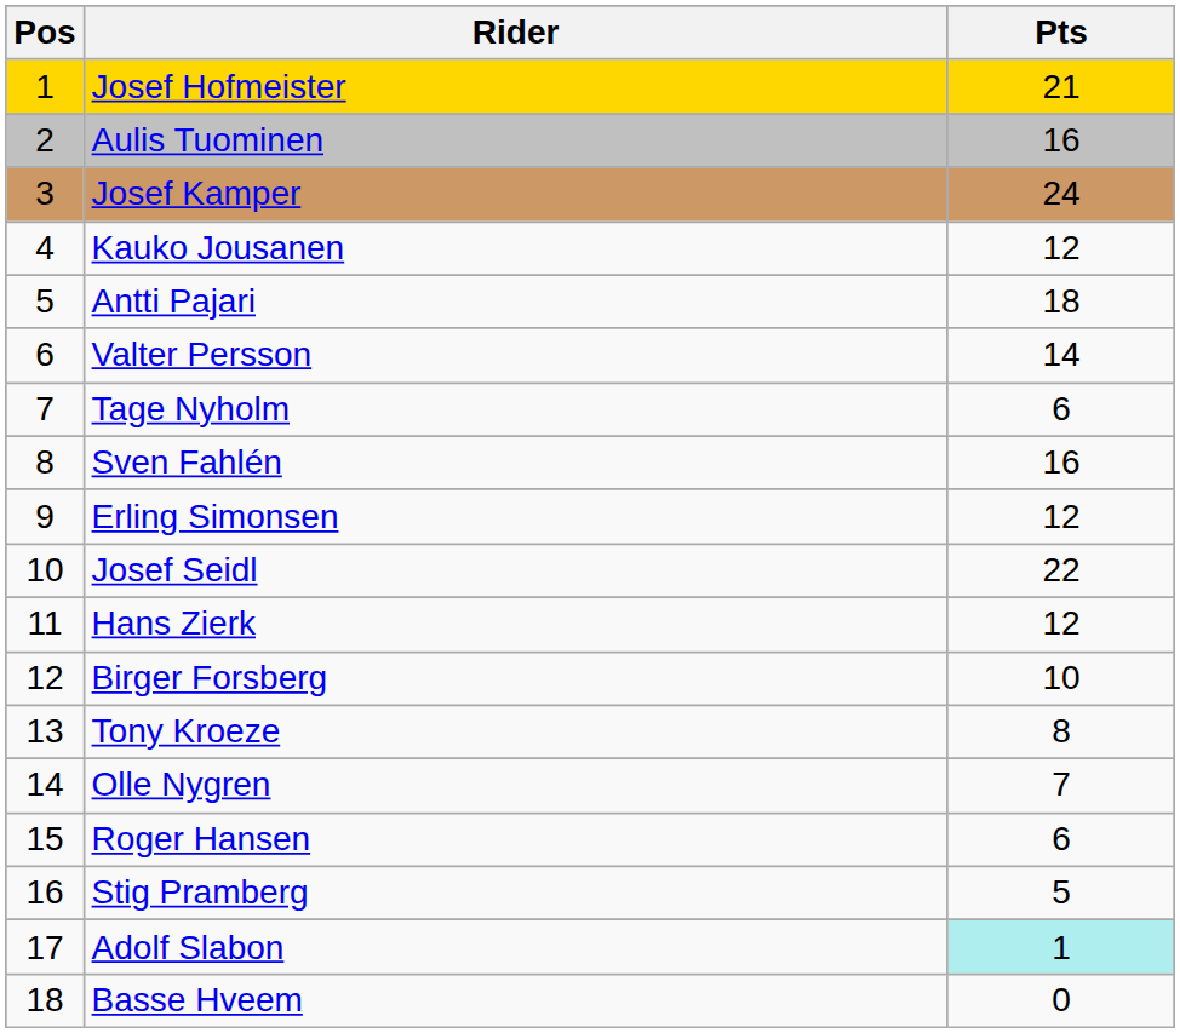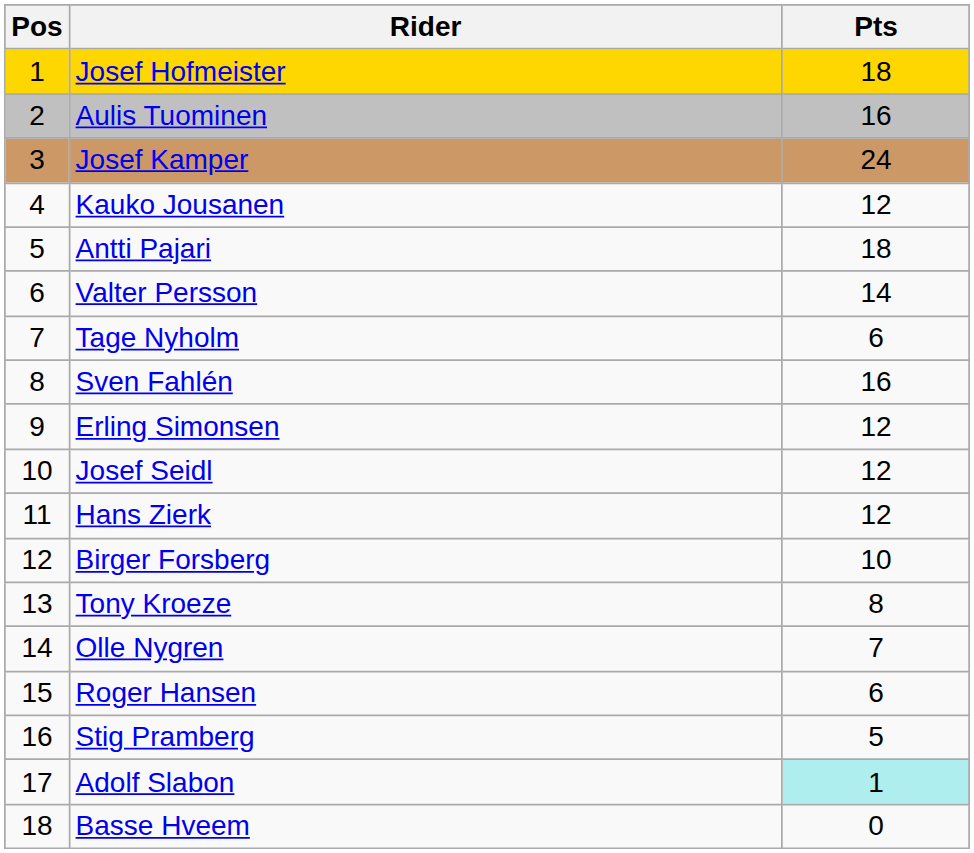 <table class="wikitable" style="font-size: 100%">
 <tr>
 <th width=20>Pos</th>
 <th width=400>Rider</th>
 <th width=100>Pts</th>
 </tr>
 <tr align=center style="background-color: gold;">
 <td>1</td>
 <td align="left"> <a href='#'>Josef Hofmeister</a></td>
-<td>21</td>
+<td>18</td>
 </tr>
 <tr align=center style="background-color: silver;">
 <td>2</td>
 <td align="left"> <a href='#'>Aulis Tuominen</a></td>
 <td>16</td>
 </tr>
 <tr align=center style="background-color: #cc9966;">
 <td>3</td>
 <td align="left"> <a href='#'>Josef Kamper</a></td>
 <td>24</td>
 </tr>
 <tr align=center>
 <td>4</td>
 <td align="left"> <a href='#'>Kauko Jousanen</a></td>
 <td>12</td>
 </tr>
 <tr align=center>
 <td>5</td>
 <td align="left"> <a href='#'>Antti Pajari</a></td>
 <td>18</td>
 </tr>
 <tr align=center>
 <td>6</td>
 <td align="left"> <a href='#'>Valter Persson</a></td>
 <td>14</td>
 </tr>
 <tr align=center>
 <td>7</td>
 <td align="left"> <a href='#'>Tage Nyholm</a></td>
 <td>6</td>
 </tr>
 <tr align=center>
 <td>8</td>
 <td align="left"> <a href='#'>Sven Fahlén</a></td>
 <td>16</td>
 </tr>
 <tr align=center>
 <td>9</td>
 <td align="left"> <a href='#'>Erling Simonsen</a></td>
 <td>12</td>
 </tr>
 <tr align=center>
 <td>10</td>
 <td align="left"> <a href='#'>Josef Seidl</a></td>
-<td>22</td>
+<td>12</td>
 </tr>
 <tr align=center>
 <td>11</td>
 <td align="left"> <a href='#'>Hans Zierk</a></td>
 <td>12</td>
 </tr>
 <tr align=center>
 <td>12</td>
 <td align="left"> <a href='#'>Birger Forsberg</a></td>
 <td>10</td>
 </tr>
 <tr align=center>
 <td>13</td>
 <td align="left"> <a href='#'>Tony Kroeze</a></td>
 <td>8</td>
 </tr>
 <tr align=center>
 <td>14</td>
 <td align="left"> <a href='#'>Olle Nygren</a></td>
 <td>7</td>
 </tr>
 <tr align=center>
 <td>15</td>
 <td align="left"> <a href='#'>Roger Hansen</a></td>
 <td>6</td>
 </tr>
 <tr align=center>
 <td>16</td>
 <td align="left"> <a href='#'>Stig Pramberg</a></td>
 <td>5</td>
 </tr>
 <tr align=center>
 <td>17</td>
 <td align="left"> <a href='#'>Adolf Slabon </a></td>
 <td style="background: paleturquoise;">1</td>
 </tr>
 <tr align=center>
 <td>18</td>
 <td align="left"> <a href='#'>Basse Hveem</a></td>
 <td>0</td>
 </tr>
 </table>
